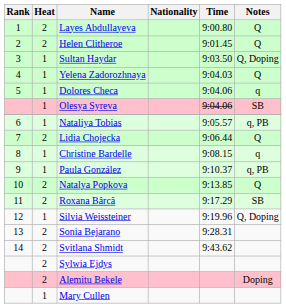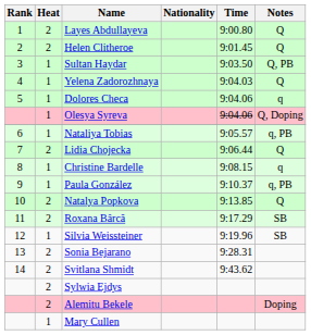 <table class="wikitable sortable" style="text-align:center">
 <tr>
 <th>Rank</th>
 <th>Heat</th>
 <th>Name</th>
 <th>Nationality</th>
 <th>Time</th>
 <th>Notes</th>
 </tr>
 <tr bgcolor=ccffcc>
 <td>1</td>
 <td>2</td>
 <td align=left><a href='#'>Layes Abdullayeva</a></td>
 <td align=left></td>
 <td>9:00.80</td>
 <td>Q</td>
 </tr>
 <tr bgcolor=ccffcc>
 <td>2</td>
 <td>2</td>
 <td align=left><a href='#'>Helen Clitheroe</a></td>
 <td align=left></td>
 <td>9:01.45</td>
 <td>Q</td>
 </tr>
 <tr bgcolor=ccffcc>
 <td>3</td>
 <td>1</td>
 <td align=left><a href='#'>Sultan Haydar</a></td>
 <td align=left></td>
 <td>9:03.50</td>
-<td>Q, Doping</td>
+<td>Q, PB</td>
 </tr>
 <tr bgcolor=ccffcc>
 <td>4</td>
 <td>1</td>
 <td align=left><a href='#'>Yelena Zadorozhnaya</a></td>
 <td align=left></td>
 <td>9:04.03</td>
 <td>Q</td>
 </tr>
 <tr bgcolor=ccffcc>
 <td>5</td>
 <td>1</td>
 <td align=left><a href='#'>Dolores Checa</a></td>
 <td align=left></td>
 <td>9:04.06</td>
 <td>q</td>
 </tr>
 <tr bgcolor=pink>
 <td></td>
 <td>1</td>
 <td align=left><a href='#'>Olesya Syreva</a></td>
 <td align=left></td>
 <td><s>9:04.06 </s></td>
-<td>SB</td>
+<td>Q, Doping</td>
 </tr>
 <tr>
 </tr>
 <tr bgcolor=ddffdd>
 <td>6</td>
 <td>1</td>
 <td align=left><a href='#'>Nataliya Tobias</a></td>
 <td align=left></td>
 <td>9:05.57</td>
 <td>q, PB</td>
 </tr>
 <tr bgcolor=ccffcc>
 <td>7</td>
 <td>2</td>
 <td align=left><a href='#'>Lidia Chojecka</a></td>
 <td align=left></td>
 <td>9:06.44</td>
 <td>Q</td>
 </tr>
 <tr bgcolor=ddffdd>
 <td>8</td>
 <td>1</td>
 <td align=left><a href='#'>Christine Bardelle</a></td>
 <td align=left></td>
 <td>9:08.15</td>
 <td>q</td>
 </tr>
 <tr bgcolor=ddffdd>
 <td>9</td>
 <td>1</td>
 <td align=left><a href='#'>Paula González</a></td>
 <td align=left></td>
 <td>9:10.37</td>
 <td>q, PB</td>
 </tr>
 <tr bgcolor=ccffcc>
 <td>10</td>
 <td>2</td>
 <td align=left><a href='#'>Natalya Popkova</a></td>
 <td align=left></td>
 <td>9:13.85</td>
 <td>Q</td>
 </tr>
 <tr bgcolor=ddffdd>
 <td>11</td>
 <td>2</td>
 <td align=left><a href='#'>Roxana Bârcă</a></td>
 <td align=left></td>
 <td>9:17.29</td>
 <td>SB</td>
 </tr>
 <tr>
 <td>12</td>
 <td>1</td>
 <td align=left><a href='#'>Silvia Weissteiner</a></td>
 <td align=left></td>
 <td>9:19.96</td>
-<td>Q, Doping</td>
+<td>SB</td>
 </tr>
 <tr>
 <td>13</td>
 <td>2</td>
 <td align=left><a href='#'>Sonia Bejarano</a></td>
 <td align=left></td>
 <td>9:28.31</td>
 <td></td>
 </tr>
 <tr>
 <td>14</td>
 <td>2</td>
 <td align=left><a href='#'>Svitlana Shmidt</a></td>
 <td align=left></td>
 <td>9:43.62</td>
 <td></td>
 </tr>
 <tr>
 <td></td>
 <td>2</td>
 <td align=left><a href='#'>Sylwia Ejdys</a></td>
 <td align=left></td>
 <td></td>
 <td></td>
 </tr>
 <tr bgcolor=pink>
 <td></td>
 <td>2</td>
 <td align=left><a href='#'>Alemitu Bekele</a></td>
 <td align=left></td>
 <td></td>
 <td>Doping</td>
 </tr>
 <tr>
 <td></td>
 <td>1</td>
 <td align=left><a href='#'>Mary Cullen</a></td>
 <td align=left></td>
 <td></td>
 <td></td>
 </tr>
 </table>
